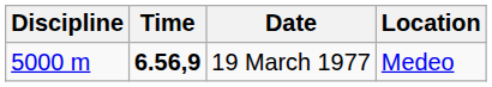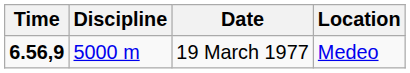 <table class='wikitable'>
 <tr>
+<th>Time</th>
 <th>Discipline</th>
-<th>Time</th>
 <th>Date</th>
 <th>Location</th>
 </tr>
 <tr>
+<td><strong>6.56,9</strong></td>
 <td><a href='#'>5000 m</a></td>
-<td><strong>6.56,9</strong></td>
 <td>19 March 1977</td>
 <td align=left><a href='#'>Medeo</a></td>
 </tr>
 </table>
